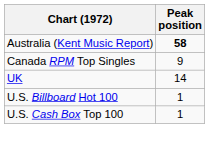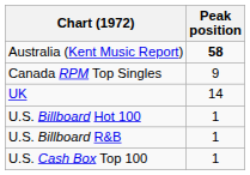 <table class="wikitable sortable">
 <tr>
 <th>Chart (1972)</th>
 <th>Peak<br>position</th>
 </tr>
 <tr>
 <td>Australia (<a href='#'>Kent Music Report</a>)</td>
 <td style="text-align:center;"><strong>58</strong></td>
 </tr>
 <tr>
 <td>Canada <em><a href='#'>RPM</a></em> Top Singles</td>
 <td style="text-align:center;">9</td>
 </tr>
 <tr>
 <td><a href='#'>UK</a></td>
 <td style="text-align:center;">14</td>
 </tr>
 <tr>
 <td>U.S. <em><a href='#'>Billboard</a></em> <a href='#'>Hot 100</a></td>
 <td style="text-align:center;">1</td>
 </tr>
 <tr>
+<td>U.S. <em>Billboard</em> <a href='#'>R&B</a></td>
+<td style="text-align:center;">1</td>
+</tr>
+<tr>
 <td>U.S. <a href='#'><em>Cash Box</em></a> Top 100</td>
 <td align="center">1</td>
 </tr>
 </table>
